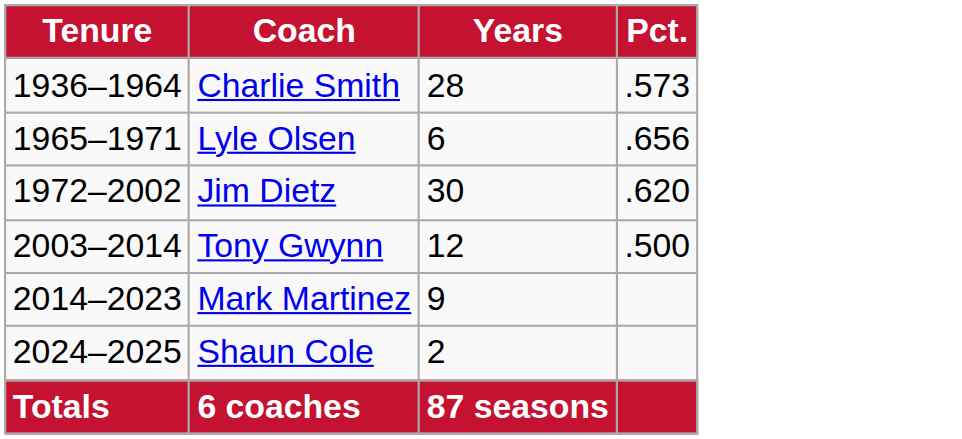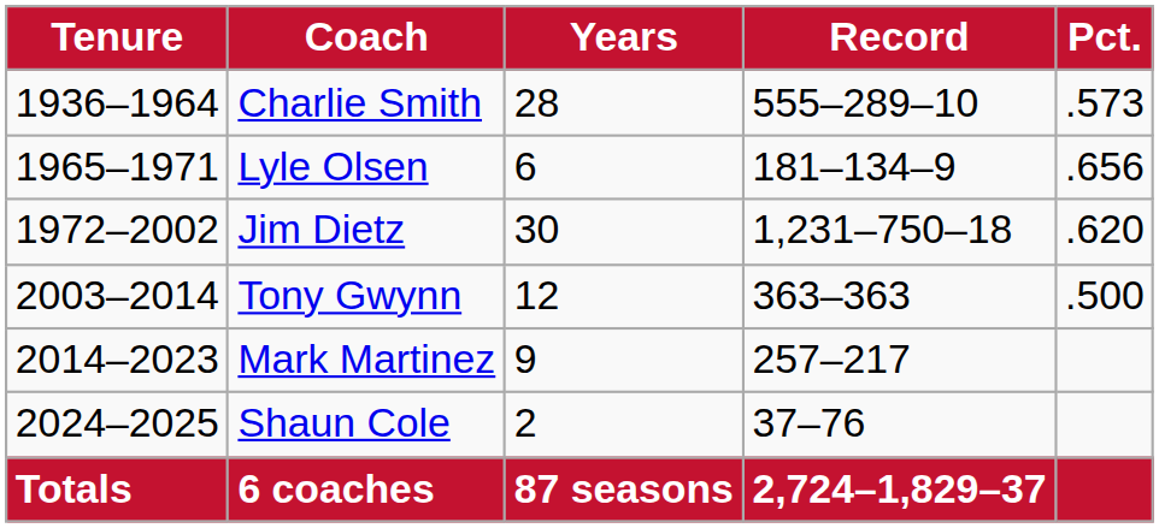 <table class="wikitable sortable">
 <tr>
 <th style="background: #C41230; color:white;">Tenure</th>
 <th style="background: #C41230; color:white;">Coach</th>
 <th style="background: #C41230; color:white;">Years</th>
+<th style="background: #C41230; color:white;">Record</th>
 <th style="background: #C41230; color:white;">Pct.</th>
 </tr>
 <tr ->
 <td>1936–1964</td>
 <td><a href='#'>Charlie Smith</a></td>
 <td>28</td>
+<td>555–289–10</td>
 <td>.573</td>
 </tr>
 <tr ->
 <td>1965–1971</td>
 <td><a href='#'>Lyle Olsen</a></td>
 <td>6</td>
+<td>181–134–9</td>
 <td>.656</td>
 </tr>
 <tr ->
 <td>1972–2002</td>
 <td><a href='#'>Jim Dietz</a></td>
 <td>30</td>
+<td>1,231–750–18</td>
 <td>.620</td>
 </tr>
 <tr ->
 <td>2003–2014</td>
 <td><a href='#'>Tony Gwynn</a></td>
 <td>12</td>
+<td>363–363</td>
 <td>.500</td>
 </tr>
 <tr ->
 <td>2014–2023</td>
 <td><a href='#'>Mark Martinez</a></td>
 <td>9</td>
+<td>257–217</td>
 <td></td>
 </tr>
 <tr ->
 <td>2024–2025</td>
 <td><a href='#'>Shaun Cole</a></td>
 <td>2</td>
+<td>37–76</td>
 <td></td>
 </tr>
 <tr - class="sortbottom" style="font-weight:bold">
 <td style="background: #C41230; color:white;">Totals</td>
 <td style="background: #C41230; color:white;">6 coaches</td>
 <td style="background: #C41230; color:white;">87 seasons</td>
+<td style="background: #C41230; color:white;">2,724–1,829–37</td>
 <td style="background: #C41230; color:white;"></td>
 </tr>
 </table>
